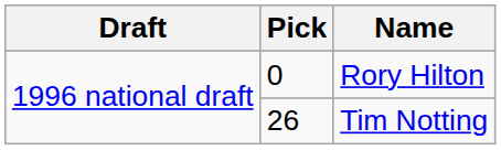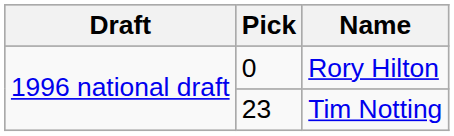 <table class="wikitable plainrowheaders">
 <tr>
 <th scope="col"><strong>Draft</strong></th>
 <th scope="col"><strong>Pick</strong></th>
 <th scope="col"><strong>Name</strong></th>
 </tr>
 <tr>
 <th rowspan= "2" style="font-weight: normal; background: #F9F9F9; text-align: left;"><a href='#'>1996 national draft</a></th>
 <td>0</td>
 <td><a href='#'>Rory Hilton</a></td>
 </tr>
 <tr>
-<td>26</td>
+<td>23</td>
 <td><a href='#'>Tim Notting</a></td>
 </tr>
 </table>
